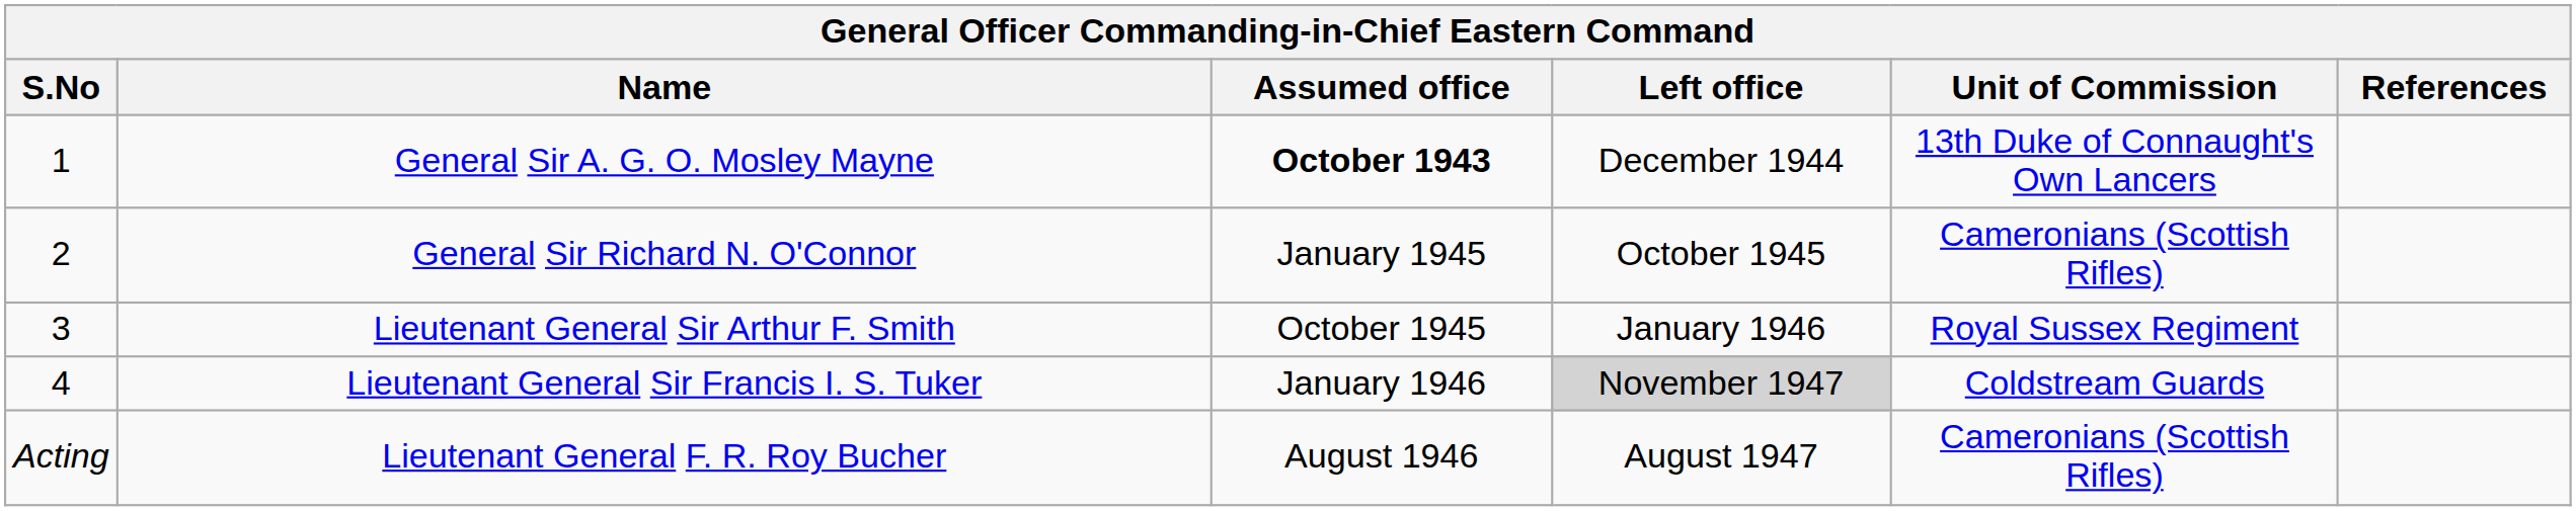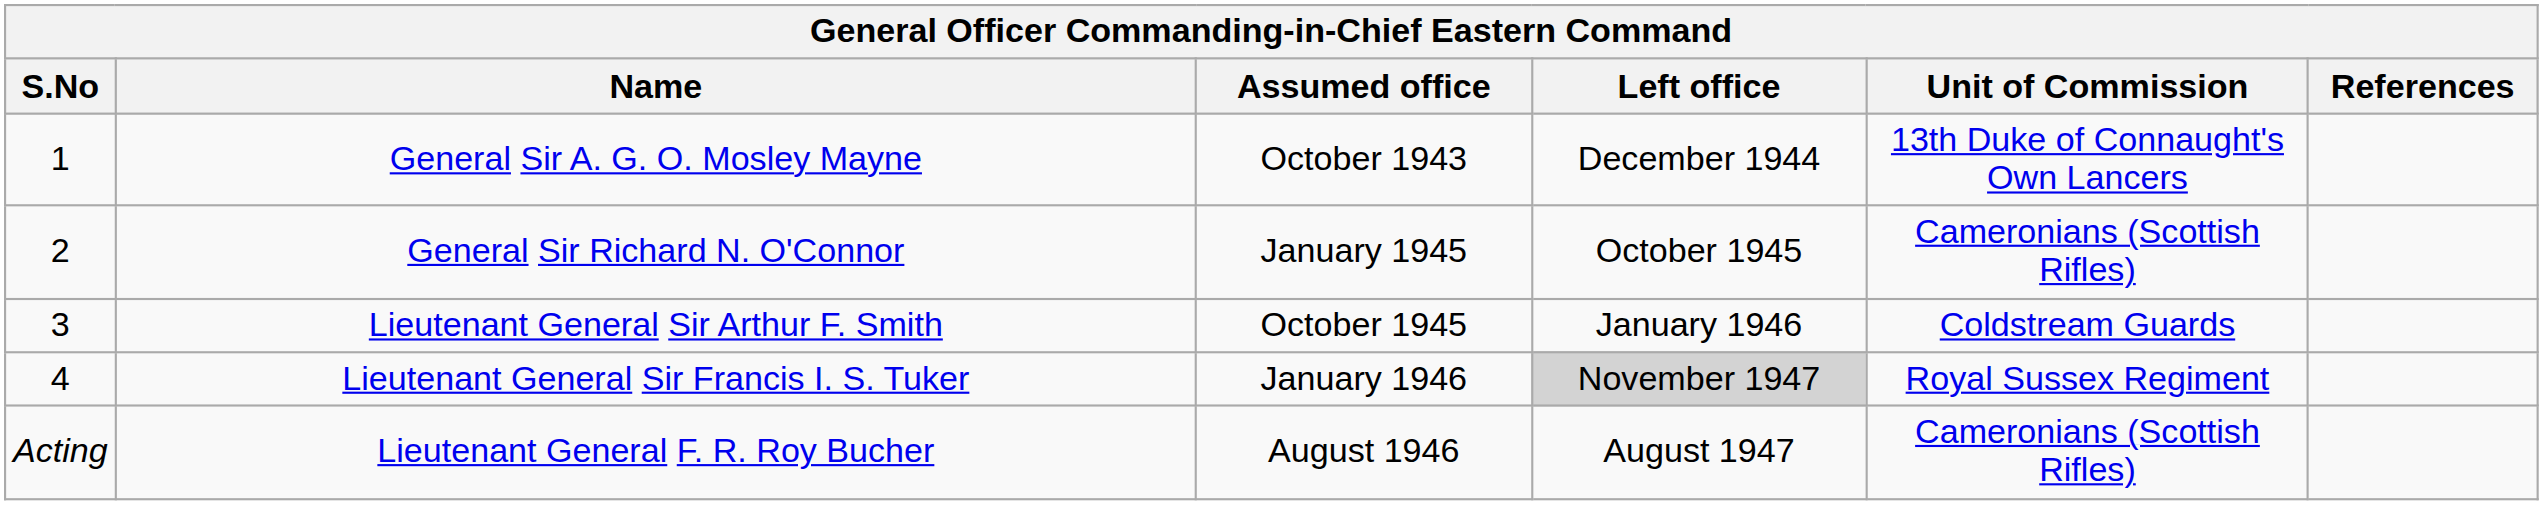 <table class="wikitable sortable" style="text-align:center">
 <tr>
 <th colspan="6"><strong>General Officer Commanding-in-Chief Eastern Command</strong></th>
 </tr>
 <tr style="background:#cccccc">
 <th scope="col" style="width: 20px;">S.No</th>
 <th scope="col" style="width: 500px;">Name</th>
 <th scope="col" style="width: 150px;">Assumed office</th>
 <th scope="col" style="width: 150px;">Left office</th>
 <th scope="col" style="width: 200px;">Unit of Commission</th>
 <th scope="col" style="width: 100px;">References</th>
 </tr>
 <tr>
 <td>1</td>
 <td><a href='#'>General</a> <a href='#'>Sir A. G. O. Mosley Mayne</a> </td>
-<td><strong>October 1943</strong></td>
+<td>October 1943</td>
 <td>December 1944</td>
 <td><a href='#'>13th Duke of Connaught's Own Lancers</a></td>
 <td></td>
 </tr>
 <tr>
 <td>2</td>
 <td><a href='#'>General</a> <a href='#'>Sir Richard N. O'Connor</a> </td>
 <td>January 1945</td>
 <td>October 1945</td>
 <td><a href='#'>Cameronians (Scottish Rifles)</a></td>
 <td></td>
 </tr>
 <tr>
 <td>3</td>
 <td><a href='#'>Lieutenant General</a> <a href='#'>Sir Arthur F. Smith</a> </td>
 <td>October 1945</td>
 <td>January 1946</td>
-<td><a href='#'>Royal Sussex Regiment</a></td>
+<td><a href='#'>Coldstream Guards</a></td>
 <td></td>
 </tr>
 <tr>
 <td>4</td>
 <td><a href='#'>Lieutenant General</a> <a href='#'>Sir Francis I. S. Tuker</a> </td>
 <td>January 1946</td>
 <td style="background: lightgrey;">November 1947</td>
-<td><a href='#'>Coldstream Guards</a></td>
+<td><a href='#'>Royal Sussex Regiment</a></td>
 <td></td>
 </tr>
 <tr>
 <td><em>Acting</em></td>
 <td><a href='#'>Lieutenant General</a> <a href='#'>F. R. Roy Bucher</a> </td>
 <td>August 1946</td>
 <td>August 1947</td>
 <td><a href='#'>Cameronians (Scottish Rifles)</a></td>
 <td></td>
 </tr>
 </table>
